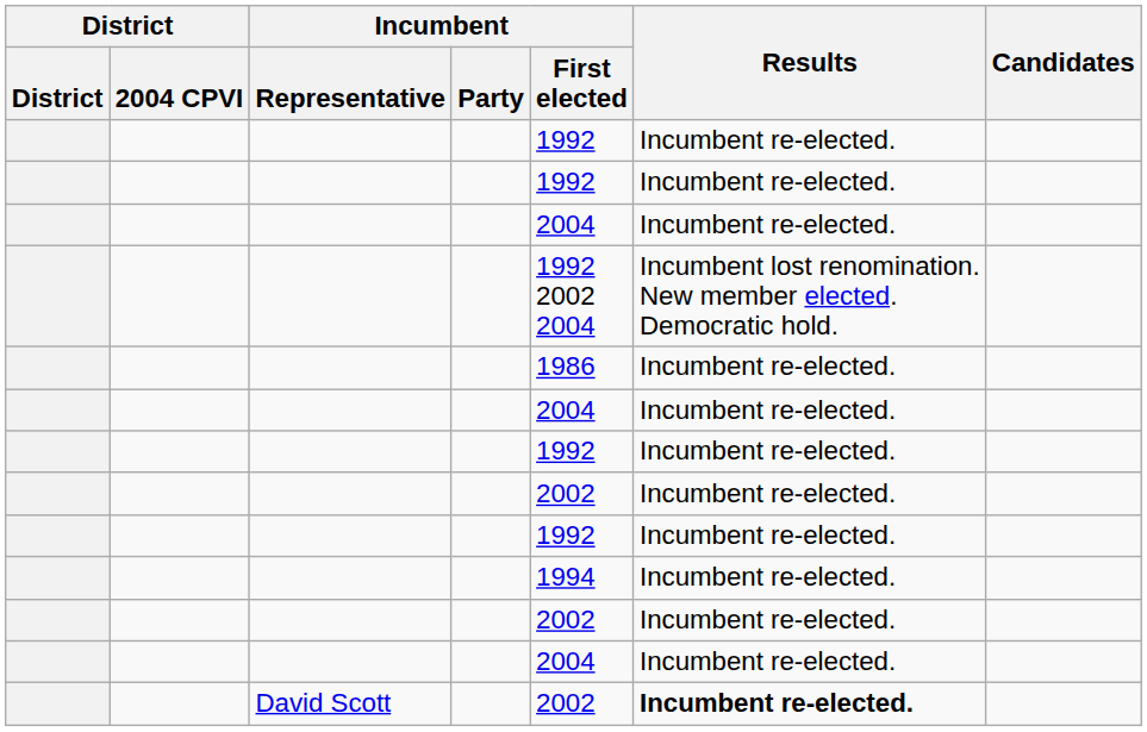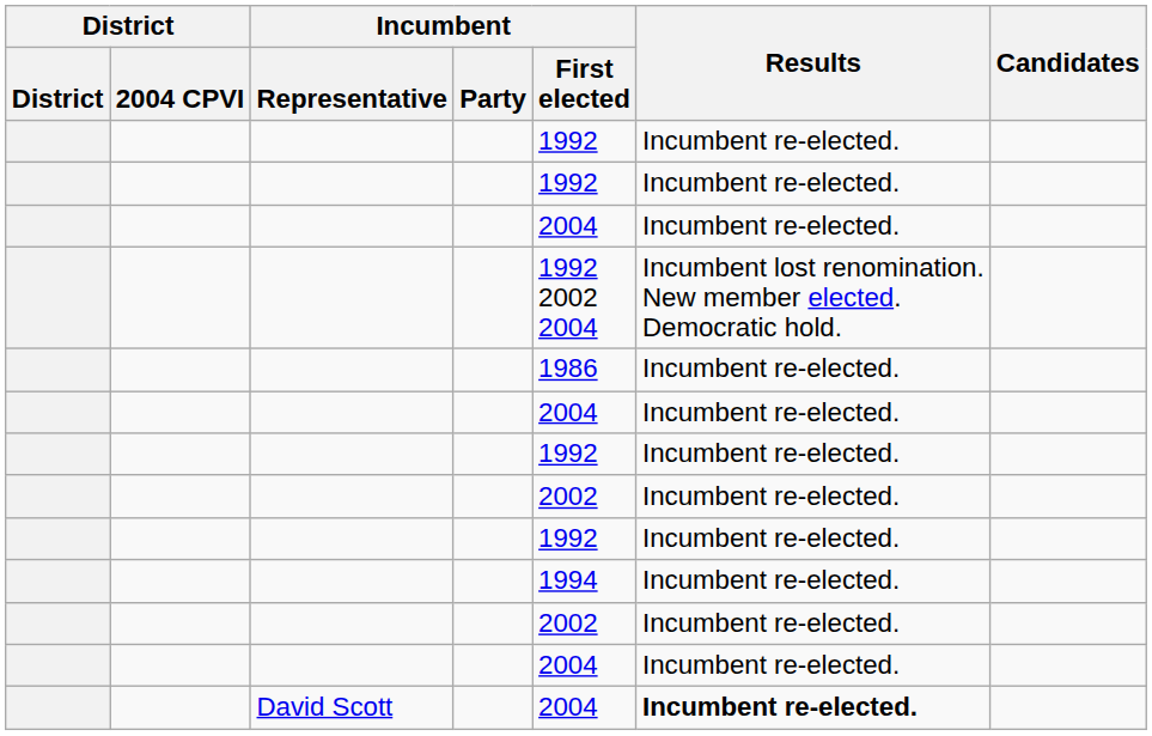 <table class="wikitable sortable">
 <tr>
 <th colspan=2>District</th>
 <th colspan=3>Incumbent</th>
 <th rowspan=2>Results</th>
 <th rowspan=2>Candidates</th>
 </tr>
 <tr valign=bottom>
 <th>District</th>
 <th>2004 CPVI</th>
 <th>Representative</th>
 <th>Party</th>
 <th>First<br>elected</th>
 </tr>
 <tr>
 <th></th>
 <td></td>
 <td></td>
 <td></td>
 <td><a href='#'>1992</a></td>
 <td>Incumbent re-elected.</td>
 <td nowrap></td>
 </tr>
 <tr>
 <th></th>
 <td></td>
 <td></td>
 <td></td>
 <td><a href='#'>1992</a></td>
 <td>Incumbent re-elected.</td>
 <td nowrap></td>
 </tr>
 <tr>
 <th></th>
 <td></td>
 <td><br></td>
 <td></td>
 <td><a href='#'>2004</a></td>
 <td>Incumbent re-elected.</td>
 <td nowrap></td>
 </tr>
 <tr>
 <th></th>
 <td></td>
 <td></td>
 <td></td>
 <td><a href='#'>1992</a><br>2002 <br><a href='#'>2004</a></td>
 <td>Incumbent lost renomination.<br>New member <a href='#'>elected</a>.<br>Democratic hold.</td>
 <td nowrap></td>
 </tr>
 <tr>
 <th></th>
 <td></td>
 <td></td>
 <td></td>
 <td><a href='#'>1986</a></td>
 <td>Incumbent re-elected.</td>
 <td nowrap></td>
 </tr>
 <tr>
 <th></th>
 <td></td>
 <td></td>
 <td></td>
 <td><a href='#'>2004</a></td>
 <td>Incumbent re-elected.</td>
 <td nowrap></td>
 </tr>
 <tr>
 <th></th>
 <td></td>
 <td></td>
 <td></td>
 <td><a href='#'>1992</a></td>
 <td>Incumbent re-elected.</td>
 <td nowrap></td>
 </tr>
 <tr>
 <th></th>
 <td></td>
 <td><br></td>
 <td></td>
 <td><a href='#'>2002</a></td>
 <td>Incumbent re-elected.</td>
 <td nowrap></td>
 </tr>
 <tr>
 <th></th>
 <td></td>
 <td><br></td>
 <td></td>
 <td><a href='#'>1992</a></td>
 <td>Incumbent re-elected.</td>
 <td nowrap></td>
 </tr>
 <tr>
 <th></th>
 <td></td>
 <td><br></td>
 <td></td>
 <td><a href='#'>1994</a></td>
 <td>Incumbent re-elected.</td>
 <td nowrap></td>
 </tr>
 <tr>
 <th></th>
 <td></td>
 <td></td>
 <td></td>
 <td><a href='#'>2002</a></td>
 <td>Incumbent re-elected.</td>
 <td nowrap></td>
 </tr>
 <tr>
 <th></th>
 <td></td>
 <td></td>
 <td></td>
 <td><a href='#'>2004</a></td>
 <td>Incumbent re-elected.</td>
 <td nowrap></td>
 </tr>
 <tr>
 <th></th>
 <td></td>
 <td><a href='#'>David Scott</a></td>
 <td></td>
-<td><a href='#'>2002</a></td>
+<td><a href='#'>2004</a></td>
 <td><strong>Incumbent re-elected.</strong></td>
 <td nowrap></td>
 </tr>
 </table>
